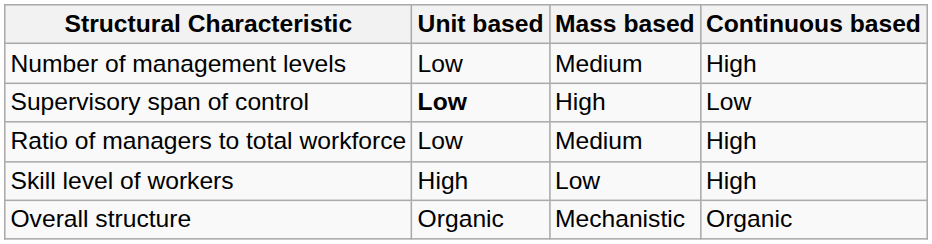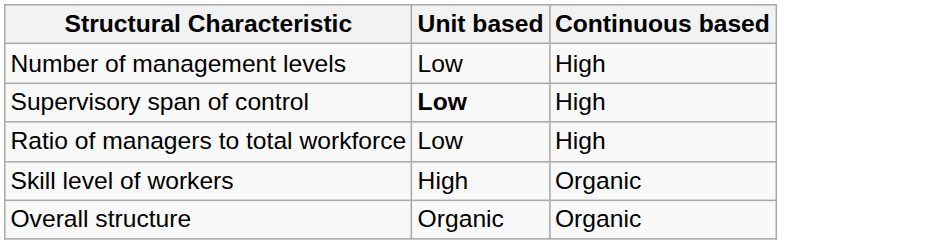 <table class="wikitable">
 <tr>
 <th>Structural Characteristic</th>
 <th>Unit based</th>
-<th>Mass based</th>
 <th>Continuous based</th>
 </tr>
 <tr>
 <td>Number of management levels</td>
 <td>Low</td>
-<td>Medium</td>
 <td>High</td>
 </tr>
 <tr>
 <td>Supervisory span of control</td>
 <td><strong>Low</strong></td>
 <td>High</td>
-<td>Low</td>
 </tr>
 <tr>
 <td>Ratio of managers to total workforce</td>
 <td>Low</td>
-<td>Medium</td>
 <td>High</td>
 </tr>
 <tr>
 <td>Skill level of workers</td>
 <td>High</td>
-<td>Low</td>
-<td>High</td>
+<td>Organic</td>
 </tr>
 <tr>
 <td>Overall structure</td>
 <td>Organic</td>
-<td>Mechanistic</td>
 <td>Organic</td>
 </tr>
 </table>
